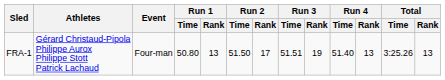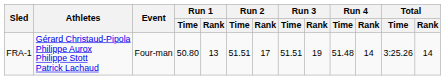 <table class="wikitable"  border="1" style="font-size:90%">
 <tr>
 <th rowspan="2">Sled</th>
 <th rowspan="2">Athletes</th>
 <th rowspan="2">Event</th>
 <th colspan="2">Run 1</th>
 <th colspan="2">Run 2</th>
 <th colspan="2">Run 3</th>
 <th colspan="2">Run 4</th>
 <th colspan="2">Total</th>
 </tr>
 <tr>
 <th>Time</th>
 <th>Rank</th>
 <th>Time</th>
 <th>Rank</th>
 <th>Time</th>
 <th>Rank</th>
 <th>Time</th>
 <th>Rank</th>
 <th>Time</th>
 <th>Rank</th>
 </tr>
 <tr>
 <td align="center">FRA-1</td>
 <td><a href='#'>Gérard Christaud-Pipola</a><br><a href='#'>Philippe Aurox</a><br><a href='#'>Philippe Stott</a><br><a href='#'>Patrick Lachaud</a></td>
 <td>Four-man</td>
 <td align="center">50.80</td>
 <td align="center">13</td>
-<td align="center">51.50</td>
+<td align="center">51.51</td>
 <td align="center">17</td>
 <td align="center">51.51</td>
 <td align="center">19</td>
-<td align="center">51.40</td>
-<td align="center">13</td>
+<td align="center">51.48</td>
+<td align="center">14</td>
 <td align="center">3:25.26</td>
-<td align="center">13</td>
+<td align="center">14</td>
 </tr>
 </table>
